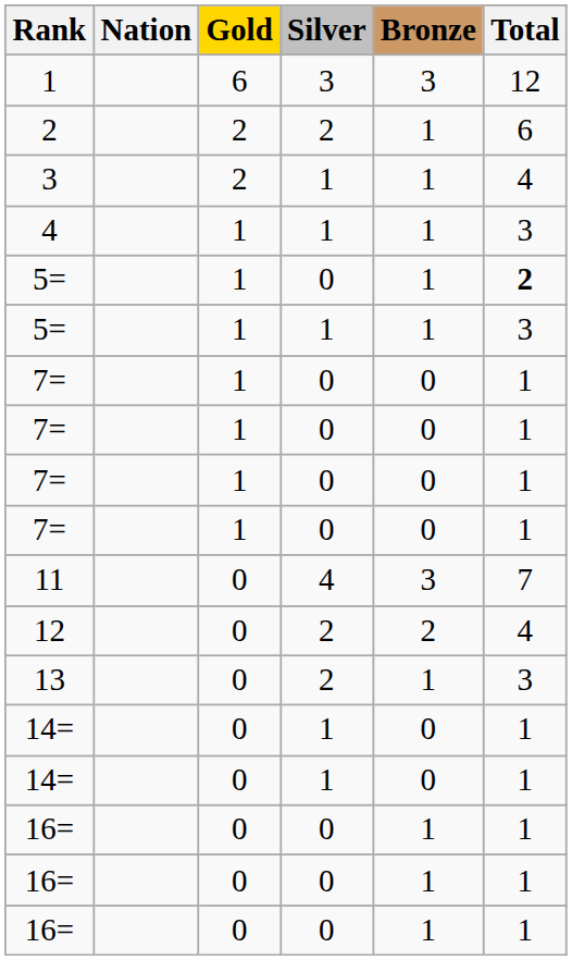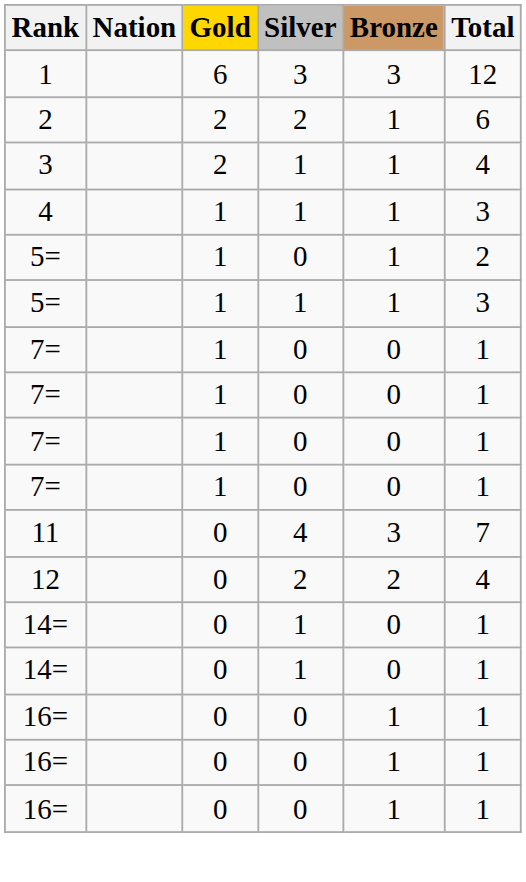 <table class="wikitable sortable" style="text-align:center">
 <tr>
 <th>Rank</th>
 <th>Nation</th>
 <th style="background-color:gold">Gold</th>
 <th style="background-color:silver">Silver</th>
 <th style="background-color:#cc9966">Bronze</th>
 <th>Total</th>
 </tr>
 <tr>
 <td>1</td>
 <td align=left></td>
 <td>6</td>
 <td>3</td>
 <td>3</td>
 <td>12</td>
 </tr>
 <tr>
 <td>2</td>
 <td align=left></td>
 <td>2</td>
 <td>2</td>
 <td>1</td>
 <td>6</td>
 </tr>
 <tr>
 <td>3</td>
 <td align=left></td>
 <td>2</td>
 <td>1</td>
 <td>1</td>
 <td>4</td>
 </tr>
 <tr>
 <td>4</td>
 <td align=left></td>
 <td>1</td>
 <td>1</td>
 <td>1</td>
 <td>3</td>
 </tr>
 <tr>
 <td>5=</td>
 <td align=left></td>
 <td>1</td>
 <td>0</td>
 <td>1</td>
-<td><strong>2</strong></td>
+<td>2</td>
 </tr>
 <tr>
 <td>5=</td>
 <td align=left></td>
 <td>1</td>
 <td>1</td>
 <td>1</td>
 <td>3</td>
 </tr>
 <tr>
 <td>7=</td>
 <td align=left></td>
 <td>1</td>
 <td>0</td>
 <td>0</td>
 <td>1</td>
 </tr>
 <tr>
 <td>7=</td>
 <td align=left></td>
 <td>1</td>
 <td>0</td>
 <td>0</td>
 <td>1</td>
 </tr>
 <tr>
 <td>7=</td>
 <td align=left></td>
 <td>1</td>
 <td>0</td>
 <td>0</td>
 <td>1</td>
 </tr>
 <tr>
 <td>7=</td>
 <td align=left></td>
 <td>1</td>
 <td>0</td>
 <td>0</td>
 <td>1</td>
 </tr>
 <tr>
 <td>11</td>
 <td align=left></td>
 <td>0</td>
 <td>4</td>
 <td>3</td>
 <td>7</td>
 </tr>
 <tr>
 <td>12</td>
 <td align=left></td>
 <td>0</td>
 <td>2</td>
 <td>2</td>
 <td>4</td>
 </tr>
 <tr>
-<td>13</td>
-<td align=left></td>
-<td>0</td>
-<td>2</td>
-<td>1</td>
-<td>3</td>
-</tr>
-<tr>
 <td>14=</td>
 <td align=left></td>
 <td>0</td>
 <td>1</td>
 <td>0</td>
 <td>1</td>
 </tr>
 <tr>
 <td>14=</td>
 <td align=left></td>
 <td>0</td>
 <td>1</td>
 <td>0</td>
 <td>1</td>
 </tr>
 <tr>
 <td>16=</td>
 <td align=left></td>
 <td>0</td>
 <td>0</td>
 <td>1</td>
 <td>1</td>
 </tr>
 <tr>
 <td>16=</td>
 <td align=left></td>
 <td>0</td>
 <td>0</td>
 <td>1</td>
 <td>1</td>
 </tr>
 <tr>
 <td>16=</td>
 <td align=left></td>
 <td>0</td>
 <td>0</td>
 <td>1</td>
 <td>1</td>
 </tr>
 </table>
